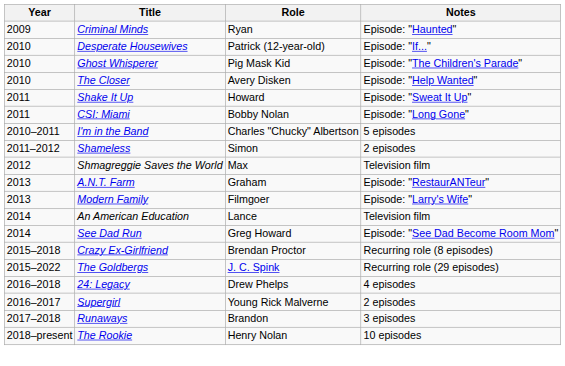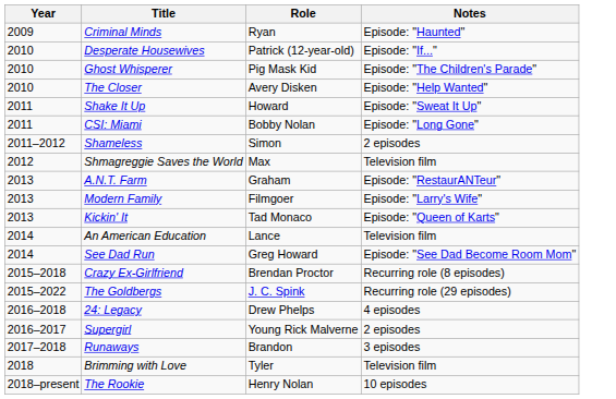 <table class="wikitable sortable">
 <tr>
 <th>Year</th>
 <th>Title</th>
 <th>Role</th>
 <th>Notes</th>
 </tr>
 <tr>
 <td>2009</td>
 <td><em><a href='#'>Criminal Minds</a></em></td>
 <td>Ryan</td>
 <td>Episode: "<a href='#'>Haunted</a>"</td>
 </tr>
 <tr>
 <td>2010</td>
 <td><em><a href='#'>Desperate Housewives</a></em></td>
 <td>Patrick (12-year-old)</td>
 <td>Episode: "<a href='#'>If...</a>"</td>
 </tr>
 <tr>
 <td>2010</td>
 <td><em><a href='#'>Ghost Whisperer</a></em></td>
 <td>Pig Mask Kid</td>
 <td>Episode: "<a href='#'>The Children's Parade</a>"</td>
 </tr>
 <tr>
 <td>2010</td>
 <td><em><a href='#'>The Closer</a></em></td>
 <td>Avery Disken</td>
 <td>Episode: "<a href='#'>Help Wanted</a>"</td>
 </tr>
 <tr>
 <td>2011</td>
 <td><em><a href='#'>Shake It Up</a></em></td>
 <td>Howard</td>
 <td>Episode: "<a href='#'>Sweat It Up</a>"</td>
 </tr>
 <tr>
 <td>2011</td>
 <td><em><a href='#'>CSI: Miami</a></em></td>
 <td>Bobby Nolan</td>
 <td>Episode: "<a href='#'>Long Gone</a>"</td>
 </tr>
 <tr>
-<td>2010–2011</td>
-<td><em><a href='#'>I'm in the Band</a></em></td>
-<td>Charles "Chucky" Albertson</td>
-<td>5 episodes</td>
-</tr>
-<tr>
 <td>2011–2012</td>
 <td><em><a href='#'>Shameless</a></em></td>
 <td>Simon</td>
 <td>2 episodes</td>
 </tr>
 <tr>
 <td>2012</td>
 <td><em>Shmagreggie Saves the World</em></td>
 <td>Max</td>
 <td>Television film</td>
 </tr>
 <tr>
 <td>2013</td>
 <td><em><a href='#'>A.N.T. Farm</a></em></td>
 <td>Graham</td>
 <td>Episode: "<a href='#'>RestaurANTeur</a>"</td>
 </tr>
 <tr>
 <td>2013</td>
 <td><em><a href='#'>Modern Family</a></em></td>
 <td>Filmgoer</td>
 <td>Episode: "<a href='#'>Larry's Wife</a>"</td>
+</tr>
+<tr>
+<td>2013</td>
+<td><em><a href='#'>Kickin' It</a></em></td>
+<td>Tad Monaco</td>
+<td>Episode: "<a href='#'>Queen of Karts</a>"</td>
 </tr>
 <tr>
 <td>2014</td>
 <td><em>An American Education</em></td>
 <td>Lance</td>
 <td>Television film</td>
 </tr>
 <tr>
 <td>2014</td>
 <td><em><a href='#'>See Dad Run</a></em></td>
 <td>Greg Howard</td>
 <td>Episode: "<a href='#'>See Dad Become Room Mom</a>"</td>
 </tr>
 <tr>
 <td>2015–2018</td>
 <td><em><a href='#'>Crazy Ex-Girlfriend</a></em></td>
 <td>Brendan Proctor</td>
 <td>Recurring role (8 episodes)</td>
 </tr>
 <tr>
 <td>2015–2022</td>
 <td><em><a href='#'>The Goldbergs</a></em></td>
 <td><a href='#'>J. C. Spink</a></td>
 <td>Recurring role (29 episodes)</td>
 </tr>
 <tr>
 <td>2016–2018</td>
 <td><em><a href='#'>24: Legacy</a></em></td>
 <td>Drew Phelps</td>
 <td>4 episodes</td>
 </tr>
 <tr>
 <td>2016–2017</td>
 <td><em><a href='#'>Supergirl</a></em></td>
 <td>Young Rick Malverne</td>
 <td>2 episodes</td>
 </tr>
 <tr>
 <td>2017–2018</td>
 <td><em><a href='#'>Runaways</a></em></td>
 <td>Brandon</td>
 <td>3 episodes</td>
 </tr>
 <tr>
+<td>2018</td>
+<td><em>Brimming with Love</em></td>
+<td>Tyler</td>
+<td>Television film</td>
+</tr>
+<tr>
 <td>2018–present</td>
 <td><em><a href='#'>The Rookie</a></em></td>
 <td>Henry Nolan</td>
 <td>10 episodes</td>
 </tr>
 </table>
